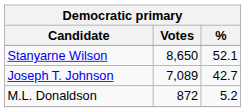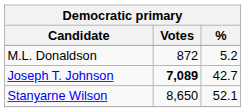 <table class="wikitable" align="left" style="margin: 1em 1em 1em 0; font-size: 95%;">
 <tr>
 <th colspan="3">Democratic primary</th>
 </tr>
 <tr>
 <th colspan="1" style="width: 170px">Candidate</th>
 <th style="width: 50px">Votes</th>
 <th style="width: 40px">%</th>
 </tr>
 <tr>
 </tr>
 <tr>
+<td>M.L. Donaldson</td>
+<td align="right">872</td>
+<td align="right">5.2</td>
+</tr>
+<tr>
+<td><a href='#'>Joseph T. Johnson</a></td>
+<td align="right"><strong>7,089</strong></td>
+<td align="right">42.7</td>
+</tr>
+<tr>
 <td><a href='#'>Stanyarne Wilson</a></td>
 <td align="right">8,650</td>
 <td align="right">52.1</td>
 </tr>
 <tr>
-<td><a href='#'>Joseph T. Johnson</a></td>
-<td align="right">7,089</td>
-<td align="right">42.7</td>
-</tr>
-<tr>
-<td>M.L. Donaldson</td>
-<td align="right">872</td>
-<td align="right">5.2</td>
-</tr>
-<tr>
 </tr>
 </table>
